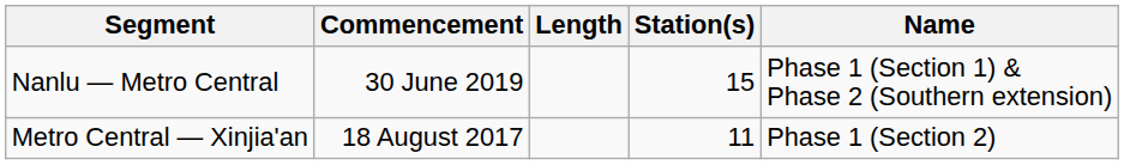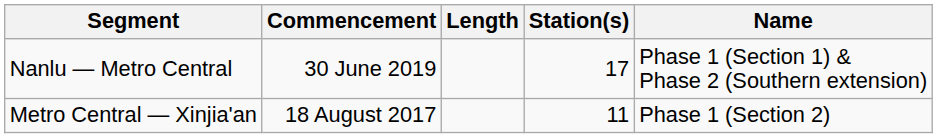 <table class="wikitable" style="border-collapse: collapse; text-align: right;">
 <tr>
 <th>Segment</th>
 <th>Commencement</th>
 <th>Length</th>
 <th>Station(s)</th>
 <th>Name</th>
 </tr>
 <tr>
 <td style="text-align: left;">Nanlu — Metro Central</td>
 <td>30 June 2019</td>
 <td></td>
-<td>15</td>
+<td>17</td>
 <td style="text-align: left;">Phase 1 (Section 1) &<br>Phase 2 (Southern extension)</td>
 </tr>
 <tr>
 <td style="text-align: left;">Metro Central — Xinjia'an</td>
 <td>18 August 2017</td>
 <td></td>
 <td>11</td>
 <td style="text-align: left;">Phase 1 (Section 2)</td>
 </tr>
 </table>
